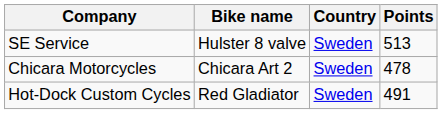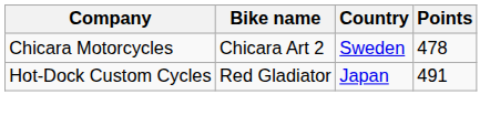 <table class="wikitable" border="1">
 <tr>
 <th>Company</th>
 <th>Bike name</th>
 <th>Country</th>
 <th>Points</th>
-</tr>
-<tr>
-<td>SE Service</td>
-<td>Hulster 8 valve</td>
-<td><a href='#'>Sweden</a></td>
-<td>513</td>
 </tr>
 <tr>
 <td>Chicara Motorcycles</td>
 <td>Chicara Art 2</td>
 <td><a href='#'>Sweden</a></td>
 <td>478</td>
 </tr>
 <tr>
 <td>Hot-Dock Custom Cycles</td>
 <td>Red Gladiator</td>
-<td><a href='#'>Sweden</a></td>
+<td><a href='#'>Japan</a></td>
 <td>491</td>
 </tr>
 </table>
